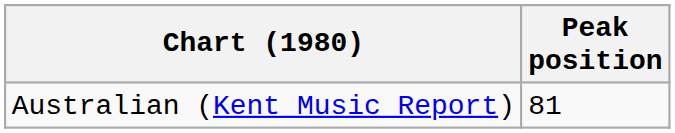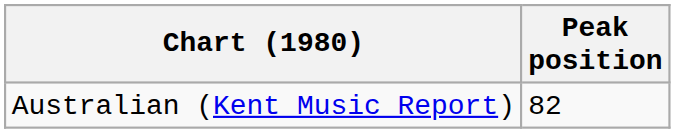 <table class="wikitable sortable plainrowheaders">
 <tr>
 <th scope="col">Chart (1980)</th>
 <th scope="col">Peak<br>position</th>
 </tr>
 <tr>
 <td>Australian (<a href='#'>Kent Music Report</a>)</td>
-<td>81</td>
+<td>82</td>
 </tr>
 </table>
